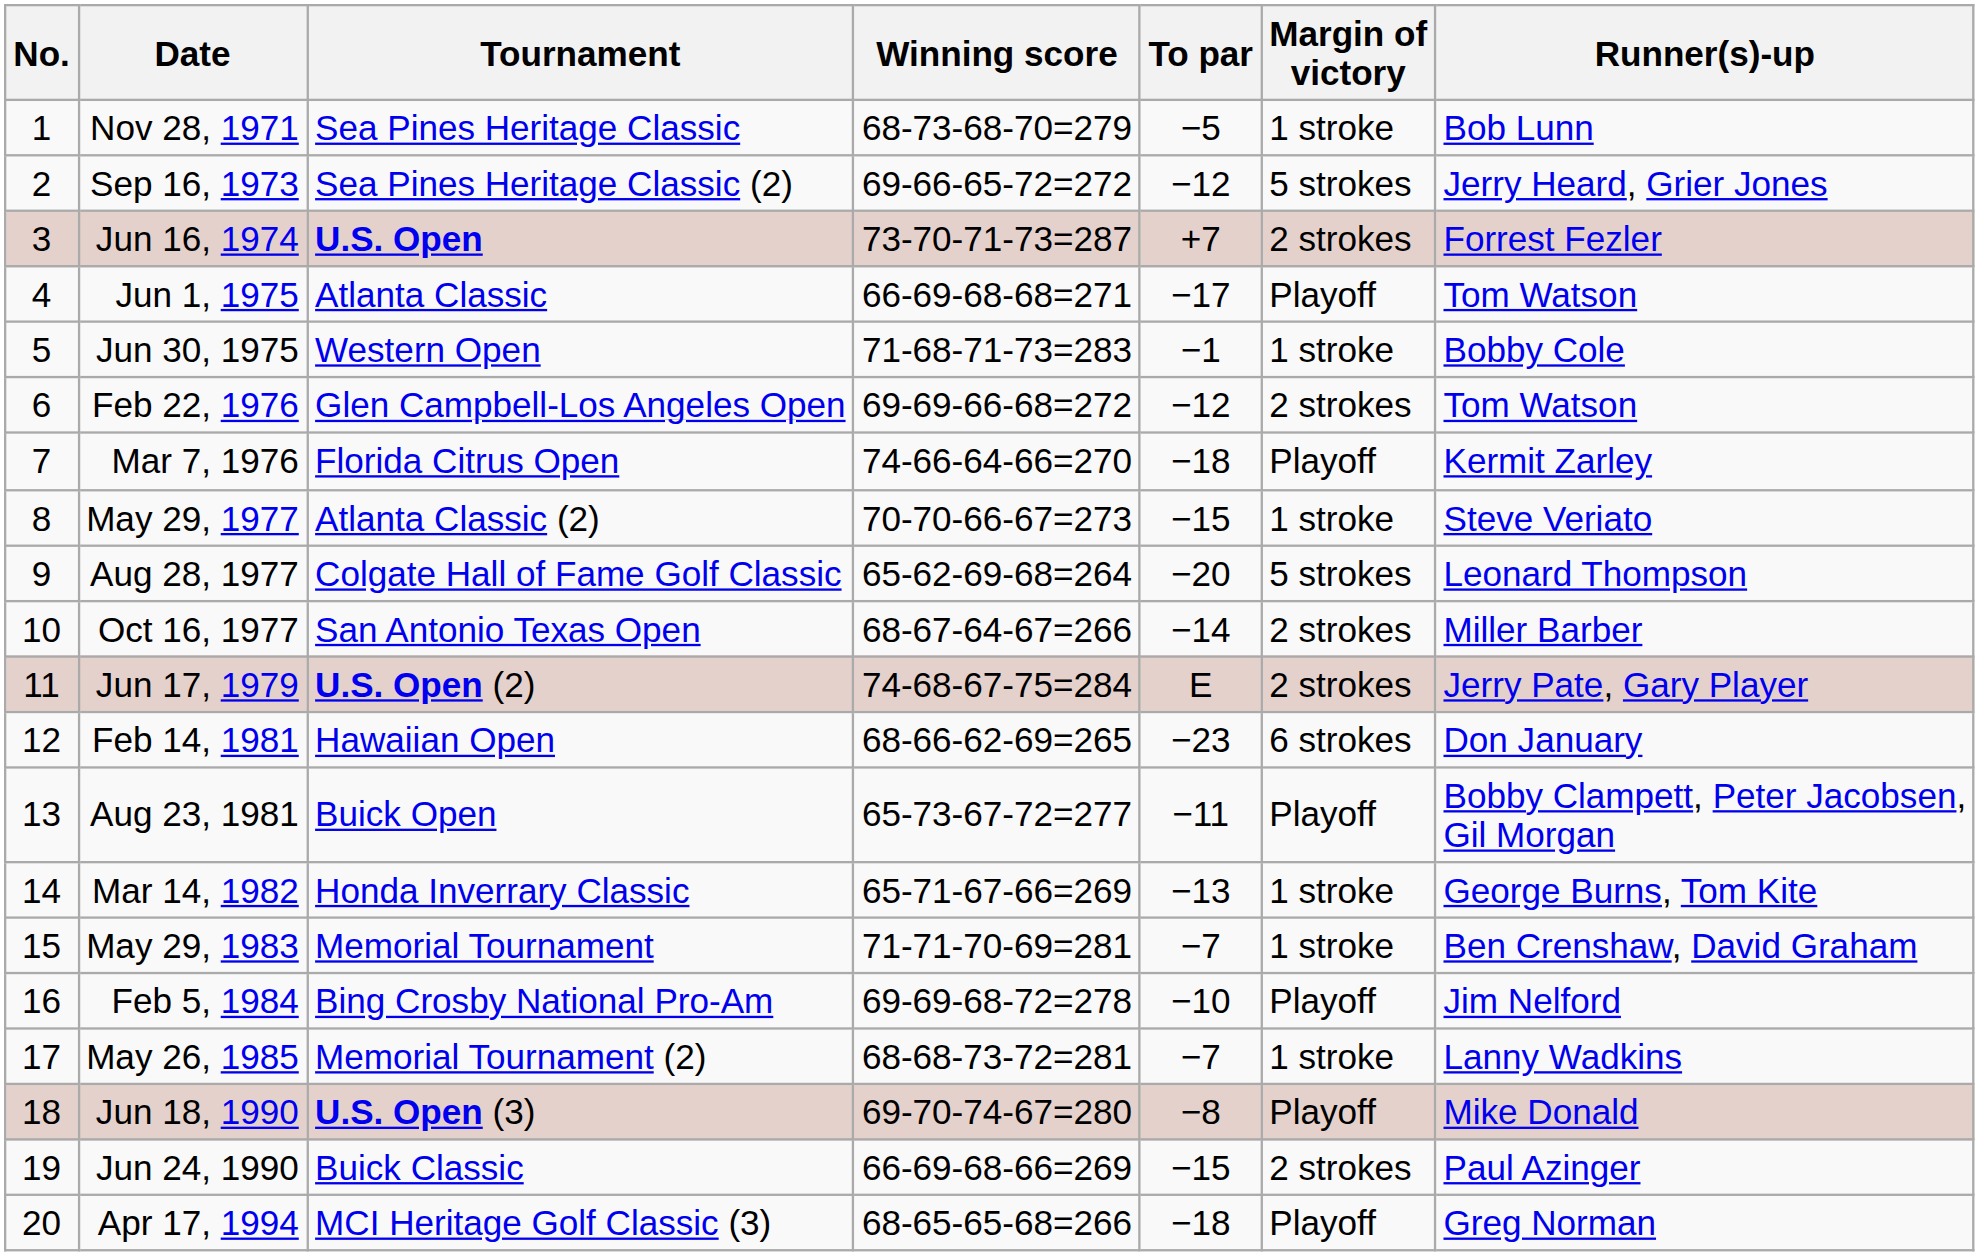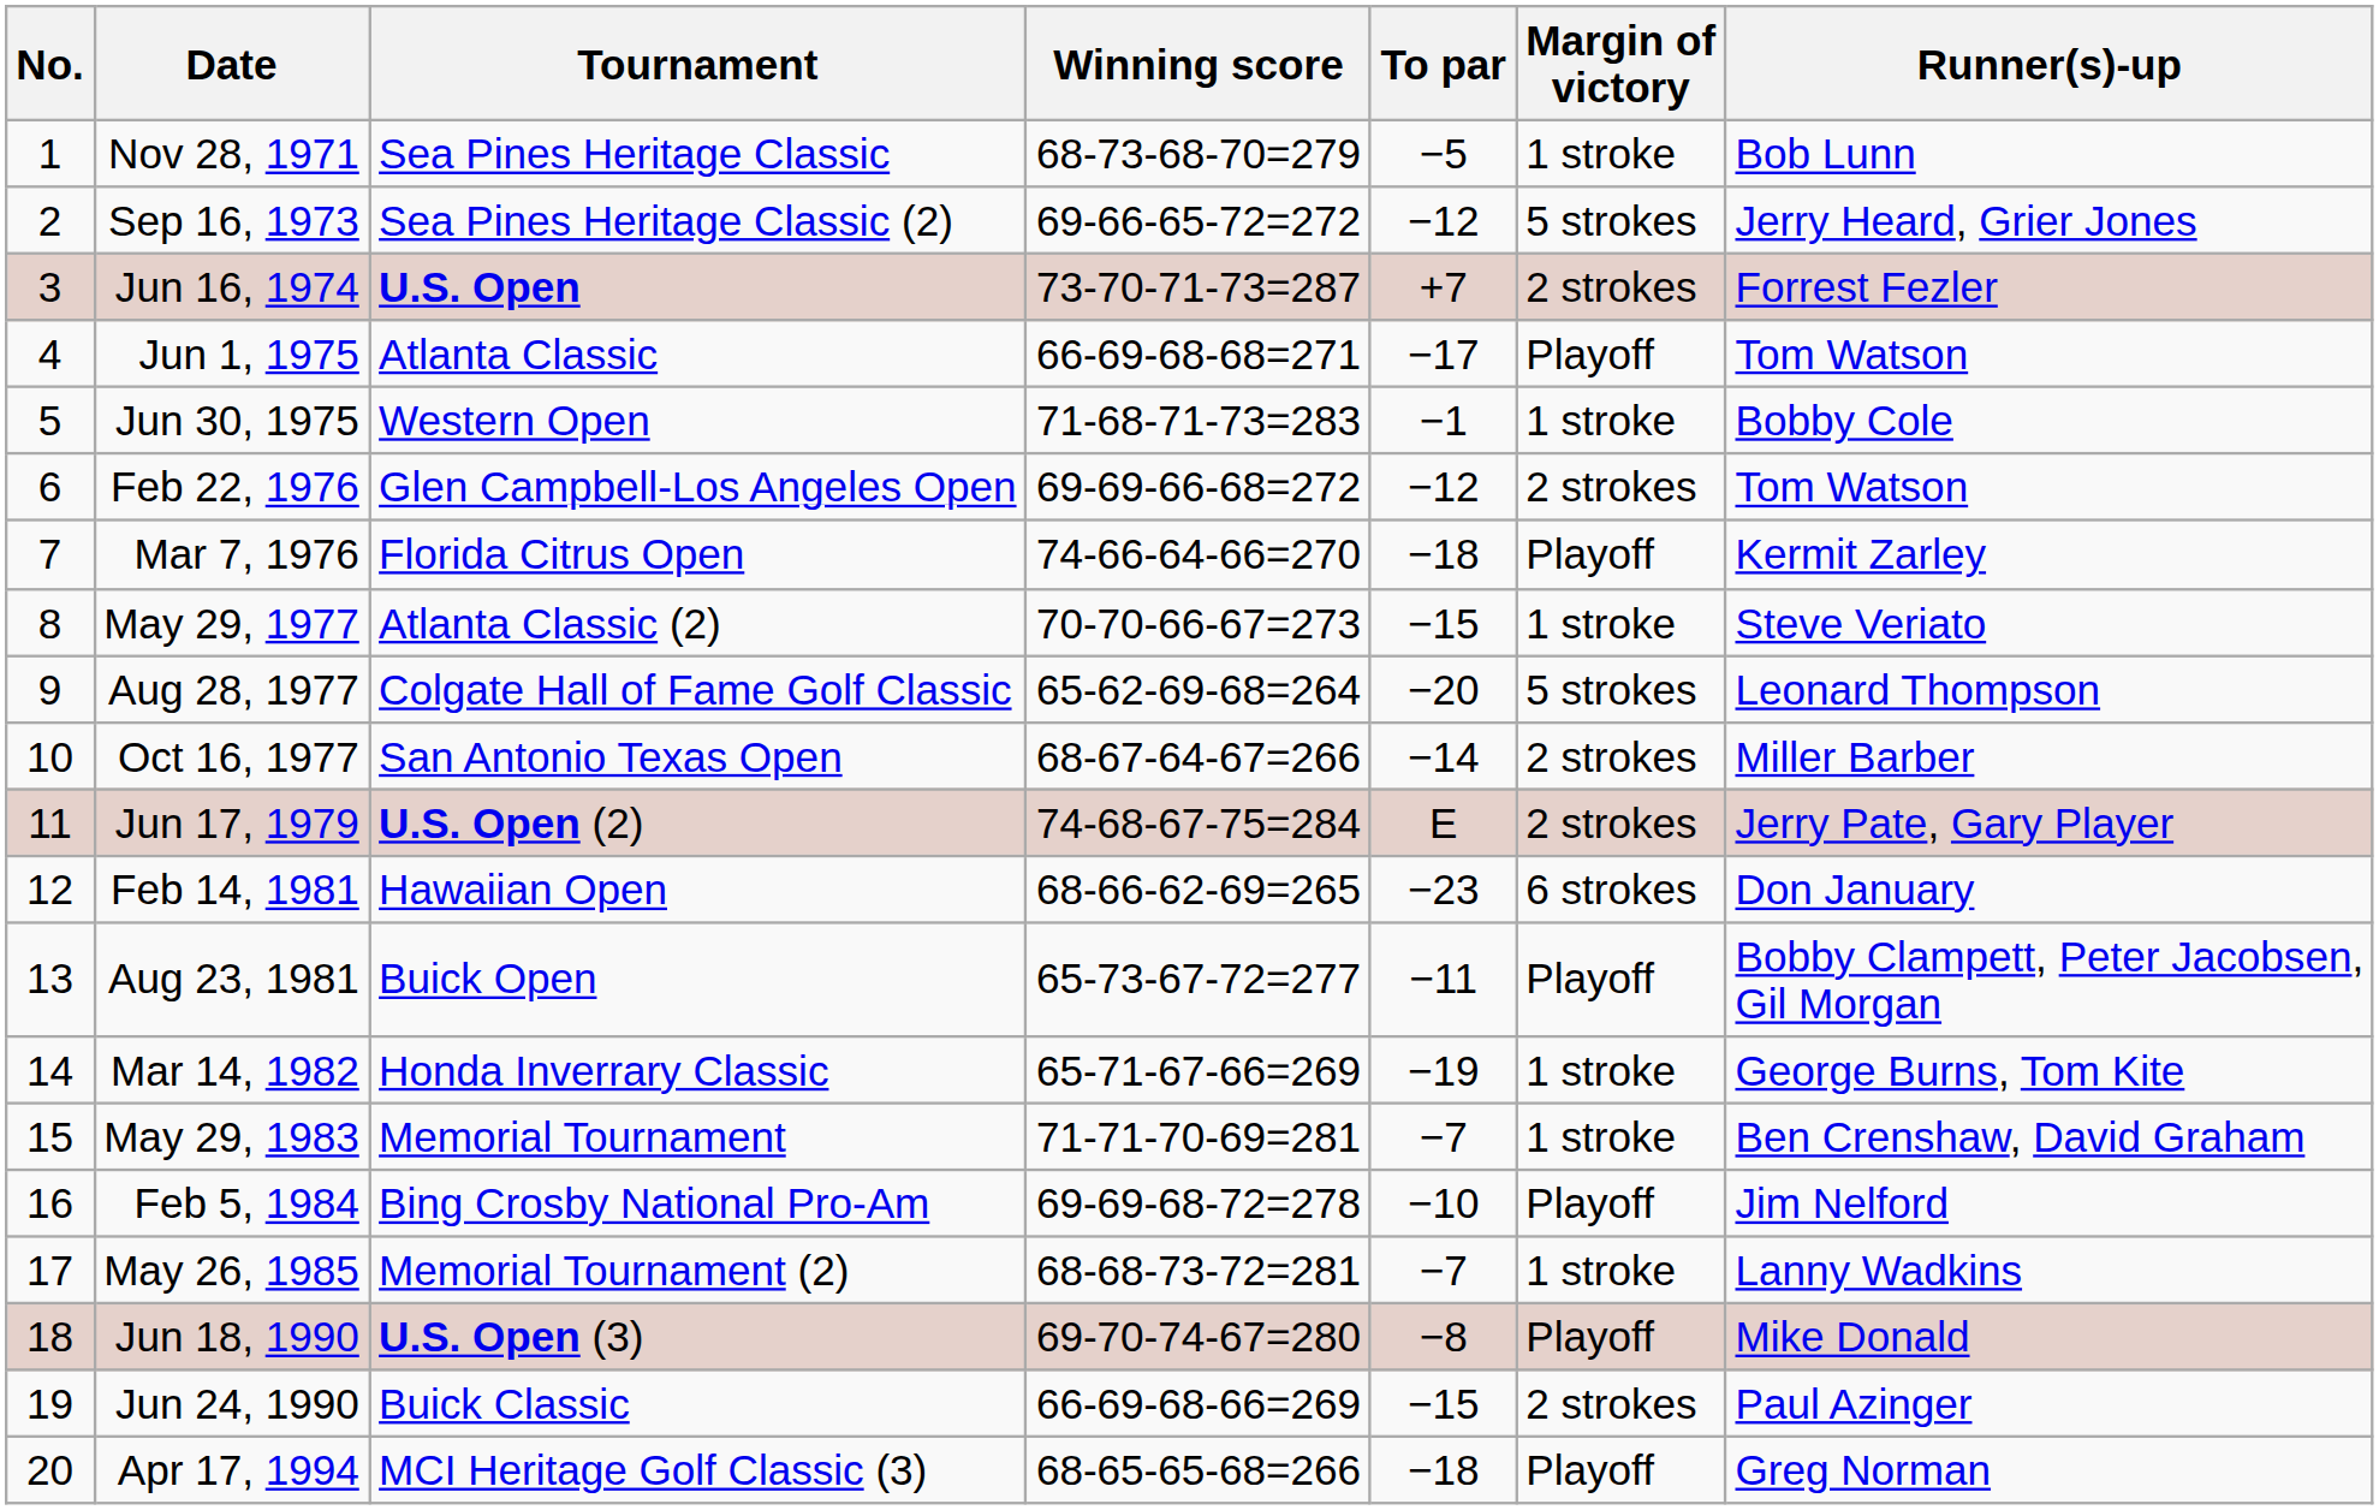 <table class="wikitable" style="font-size:95%;">
 <tr>
 <th>No.</th>
 <th>Date</th>
 <th>Tournament</th>
 <th>Winning score</th>
 <th>To par</th>
 <th>Margin of<br>victory</th>
 <th>Runner(s)-up</th>
 </tr>
 <tr>
 <td align=center>1</td>
 <td align=right>Nov 28, <a href='#'>1971</a></td>
 <td><a href='#'>Sea Pines Heritage Classic</a></td>
 <td>68-73-68-70=279</td>
 <td align=center>−5</td>
 <td>1 stroke</td>
 <td> <a href='#'>Bob Lunn</a></td>
 </tr>
 <tr>
 <td align=center>2</td>
 <td align=right>Sep 16, <a href='#'>1973</a></td>
 <td><a href='#'>Sea Pines Heritage Classic</a> (2)</td>
 <td>69-66-65-72=272</td>
 <td align=center>−12</td>
 <td>5 strokes</td>
 <td> <a href='#'>Jerry Heard</a>,  <a href='#'>Grier Jones</a></td>
 </tr>
 <tr style="background:#e5d1cb;">
 <td align=center>3</td>
 <td align=right>Jun 16, <a href='#'>1974</a></td>
 <td><strong><a href='#'>U.S. Open</a></strong></td>
 <td>73-70-71-73=287</td>
 <td align=center>+7</td>
 <td>2 strokes</td>
 <td> <a href='#'>Forrest Fezler</a></td>
 </tr>
 <tr>
 <td align=center>4</td>
 <td align=right>Jun 1, <a href='#'>1975</a></td>
 <td><a href='#'>Atlanta Classic</a></td>
 <td>66-69-68-68=271</td>
 <td align=center>−17</td>
 <td>Playoff</td>
 <td> <a href='#'>Tom Watson</a></td>
 </tr>
 <tr>
 <td align=center>5</td>
 <td align=right>Jun 30, 1975</td>
 <td><a href='#'>Western Open</a></td>
 <td>71-68-71-73=283</td>
 <td align=center>−1</td>
 <td>1 stroke</td>
 <td> <a href='#'>Bobby Cole</a></td>
 </tr>
 <tr>
 <td align=center>6</td>
 <td align=right>Feb 22, <a href='#'>1976</a></td>
 <td><a href='#'>Glen Campbell-Los Angeles Open</a></td>
 <td>69-69-66-68=272</td>
 <td align=center>−12</td>
 <td>2 strokes</td>
 <td> <a href='#'>Tom Watson</a></td>
 </tr>
 <tr>
 <td align=center>7</td>
 <td align=right>Mar 7, 1976</td>
 <td><a href='#'>Florida Citrus Open</a></td>
 <td>74-66-64-66=270</td>
 <td align=center>−18</td>
 <td>Playoff</td>
 <td> <a href='#'>Kermit Zarley</a></td>
 </tr>
 <tr>
 <td align=center>8</td>
 <td align=right>May 29, <a href='#'>1977</a></td>
 <td><a href='#'>Atlanta Classic</a> (2)</td>
 <td>70-70-66-67=273</td>
 <td align=center>−15</td>
 <td>1 stroke</td>
 <td> <a href='#'>Steve Veriato</a></td>
 </tr>
 <tr>
 <td align=center>9</td>
 <td align=right>Aug 28, 1977</td>
 <td><a href='#'>Colgate Hall of Fame Golf Classic</a></td>
 <td>65-62-69-68=264</td>
 <td align=center>−20</td>
 <td>5 strokes</td>
 <td> <a href='#'>Leonard Thompson</a></td>
 </tr>
 <tr>
 <td align=center>10</td>
 <td align=right>Oct 16, 1977</td>
 <td><a href='#'>San Antonio Texas Open</a></td>
 <td>68-67-64-67=266</td>
 <td align=center>−14</td>
 <td>2 strokes</td>
 <td> <a href='#'>Miller Barber</a></td>
 </tr>
 <tr style="background:#e5d1cb;">
 <td align=center>11</td>
 <td align=right>Jun 17, <a href='#'>1979</a></td>
 <td><strong><a href='#'>U.S. Open</a></strong> (2)</td>
 <td>74-68-67-75=284</td>
 <td align=center>E</td>
 <td>2 strokes</td>
 <td> <a href='#'>Jerry Pate</a>,  <a href='#'>Gary Player</a></td>
 </tr>
 <tr>
 <td align=center>12</td>
 <td align=right>Feb 14, <a href='#'>1981</a></td>
 <td><a href='#'>Hawaiian Open</a></td>
 <td>68-66-62-69=265</td>
 <td align=center>−23</td>
 <td>6 strokes</td>
 <td> <a href='#'>Don January</a></td>
 </tr>
 <tr>
 <td align=center>13</td>
 <td align=right>Aug 23, 1981</td>
 <td><a href='#'>Buick Open</a></td>
 <td>65-73-67-72=277</td>
 <td align=center>−11</td>
 <td>Playoff</td>
 <td> <a href='#'>Bobby Clampett</a>,  <a href='#'>Peter Jacobsen</a>,<br> <a href='#'>Gil Morgan</a></td>
 </tr>
 <tr>
 <td align=center>14</td>
 <td align=right>Mar 14, <a href='#'>1982</a></td>
 <td><a href='#'>Honda Inverrary Classic</a></td>
 <td>65-71-67-66=269</td>
-<td align=center>−13</td>
+<td align=center>−19</td>
 <td>1 stroke</td>
 <td> <a href='#'>George Burns</a>,  <a href='#'>Tom Kite</a></td>
 </tr>
 <tr>
 <td align=center>15</td>
 <td align=right>May 29, <a href='#'>1983</a></td>
 <td><a href='#'>Memorial Tournament</a></td>
 <td>71-71-70-69=281</td>
 <td align=center>−7</td>
 <td>1 stroke</td>
 <td> <a href='#'>Ben Crenshaw</a>,  <a href='#'>David Graham</a></td>
 </tr>
 <tr>
 <td align=center>16</td>
 <td align=right>Feb 5, <a href='#'>1984</a></td>
 <td><a href='#'>Bing Crosby National Pro-Am</a></td>
 <td>69-69-68-72=278</td>
 <td align=center>−10</td>
 <td>Playoff</td>
 <td> <a href='#'>Jim Nelford</a></td>
 </tr>
 <tr>
 <td align=center>17</td>
 <td align=right>May 26, <a href='#'>1985</a></td>
 <td><a href='#'>Memorial Tournament</a> (2)</td>
 <td>68-68-73-72=281</td>
 <td align=center>−7</td>
 <td>1 stroke</td>
 <td> <a href='#'>Lanny Wadkins</a></td>
 </tr>
 <tr style="background:#e5d1cb;">
 <td align=center>18</td>
 <td align=right>Jun 18, <a href='#'>1990</a></td>
 <td><strong><a href='#'>U.S. Open</a></strong> (3)</td>
 <td>69-70-74-67=280</td>
 <td align=center>−8</td>
 <td>Playoff</td>
 <td> <a href='#'>Mike Donald</a></td>
 </tr>
 <tr>
 <td align=center>19</td>
 <td align=right>Jun 24, 1990</td>
 <td><a href='#'>Buick Classic</a></td>
 <td>66-69-68-66=269</td>
 <td align=center>−15</td>
 <td>2 strokes</td>
 <td> <a href='#'>Paul Azinger</a></td>
 </tr>
 <tr>
 <td align=center>20</td>
 <td align=right>Apr 17, <a href='#'>1994</a></td>
 <td><a href='#'>MCI Heritage Golf Classic</a> (3)</td>
 <td>68-65-65-68=266</td>
 <td align=center>−18</td>
 <td>Playoff</td>
 <td> <a href='#'>Greg Norman</a></td>
 </tr>
 </table>
